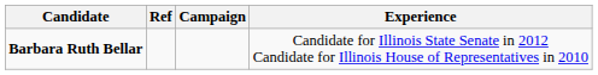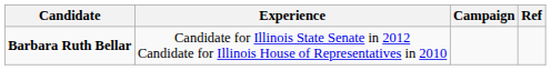 <table class="wikitable" style="text-align:center">
 <tr>
 <th>Candidate</th>
+<th>Experience</th>
+<th>Campaign</th>
 <th>Ref</th>
-<th>Campaign</th>
-<th>Experience</th>
 </tr>
 <tr>
 <td><strong>Barbara Ruth Bellar</strong></td>
+<td>Candidate for <a href='#'>Illinois State Senate</a> in <a href='#'>2012</a><br>Candidate for <a href='#'>Illinois House of Representatives</a> in <a href='#'>2010</a></td>
 <td></td>
 <td></td>
-<td>Candidate for <a href='#'>Illinois State Senate</a> in <a href='#'>2012</a><br>Candidate for <a href='#'>Illinois House of Representatives</a> in <a href='#'>2010</a></td>
 </tr>
 </table>
